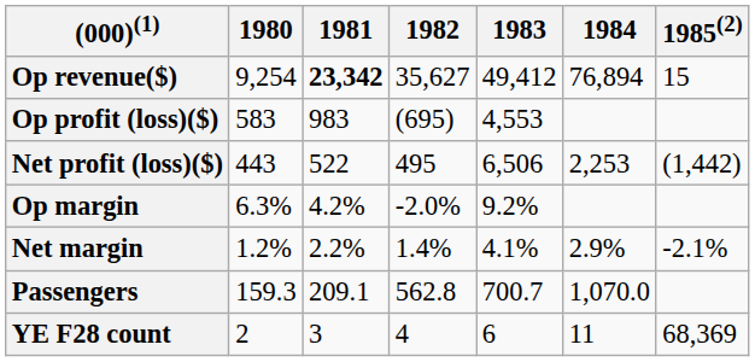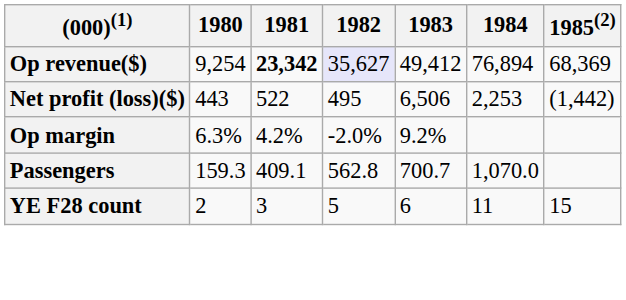 <table class="wikitable plain-row-headers defaultright">
 <tr>
 <th>(000)<sup>(1)</sup></th>
 <th>1980</th>
 <th>1981</th>
 <th>1982</th>
 <th>1983</th>
 <th>1984</th>
 <th>1985<sup>(2)</sup></th>
 </tr>
 <tr>
 <th scope="row" style=text-align:left>Op revenue($)</th>
 <td>9,254</td>
 <td><strong>23,342</strong></td>
-<td>35,627</td>
+<td style="background: lavender;">35,627</td>
 <td>49,412</td>
 <td>76,894</td>
-<td>15</td>
-</tr>
-<tr>
-<th scope="row" style=text-align:left>Op profit (loss)($)</th>
-<td>583</td>
-<td>983</td>
-<td>(695)</td>
-<td>4,553</td>
-<td></td>
-<td></td>
+<td>68,369</td>
 </tr>
 <tr>
 <th scope="row" style=text-align:left>Net profit (loss)($)</th>
 <td>443</td>
 <td>522</td>
 <td>495</td>
 <td>6,506</td>
 <td>2,253</td>
 <td>(1,442)</td>
 </tr>
 <tr>
 <th scope="row" style=text-align:left>Op margin</th>
 <td>6.3%</td>
 <td>4.2%</td>
 <td>-2.0%</td>
 <td>9.2%</td>
 <td></td>
 <td></td>
 </tr>
 <tr>
-<th scope="row" style=text-align:left>Net margin</th>
-<td>1.2%</td>
-<td>2.2%</td>
-<td>1.4%</td>
-<td>4.1%</td>
-<td>2.9%</td>
-<td>-2.1%</td>
-</tr>
-<tr>
 <th scope="row" style=text-align:left>Passengers</th>
 <td>159.3</td>
-<td>209.1</td>
+<td>409.1</td>
 <td>562.8</td>
 <td>700.7</td>
 <td>1,070.0</td>
 <td></td>
 </tr>
 <tr>
 <th scope="row" style=text-align:left>YE F28 count</th>
 <td>2</td>
 <td>3</td>
-<td>4</td>
+<td>5</td>
 <td>6</td>
 <td>11</td>
-<td>68,369</td>
+<td>15</td>
 </tr>
 </table>
